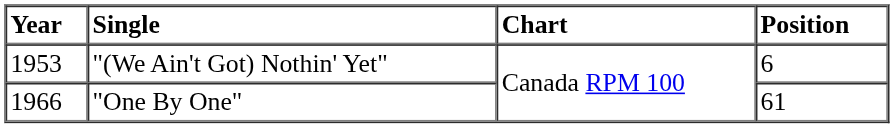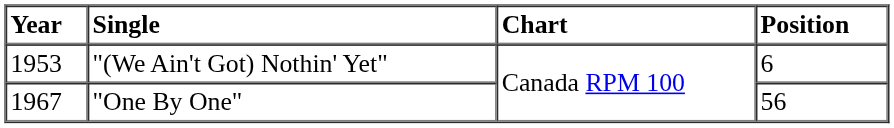 <table border=1 cellspacing=0 cellpadding=2 width="550px">
 <tr>
 <th align="left">Year</th>
 <th align="left">Single</th>
 <th align="left">Chart</th>
 <th align="left">Position</th>
 </tr>
 <tr>
 <td align="left">1953</td>
 <td align="left">"(We Ain't Got) Nothin' Yet"</td>
 <td rowspan="3" align="left">Canada <a href='#'>RPM 100</a></td>
 <td align="left">6</td>
 </tr>
 <tr>
-<td align="left">1966</td>
+<td align="left">1967</td>
 <td align="left">"One By One"</td>
-<td align="left">61</td>
+<td align="left">56</td>
 </tr>
 <tr>
 </tr>
 </table>
